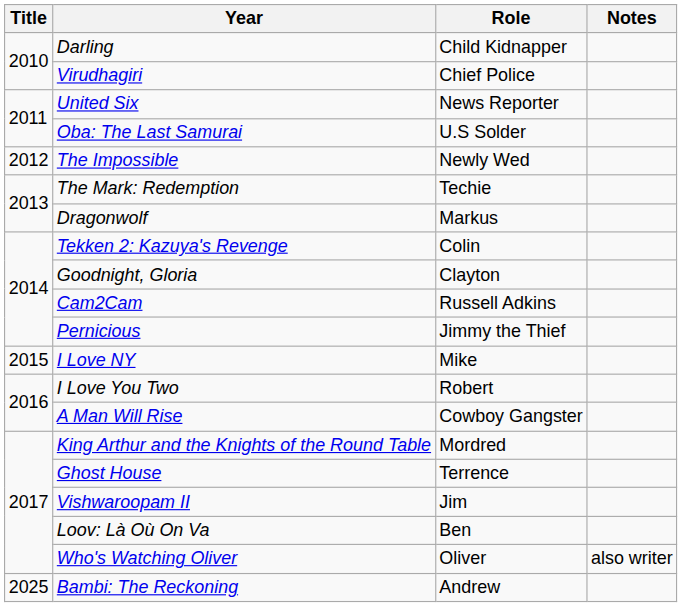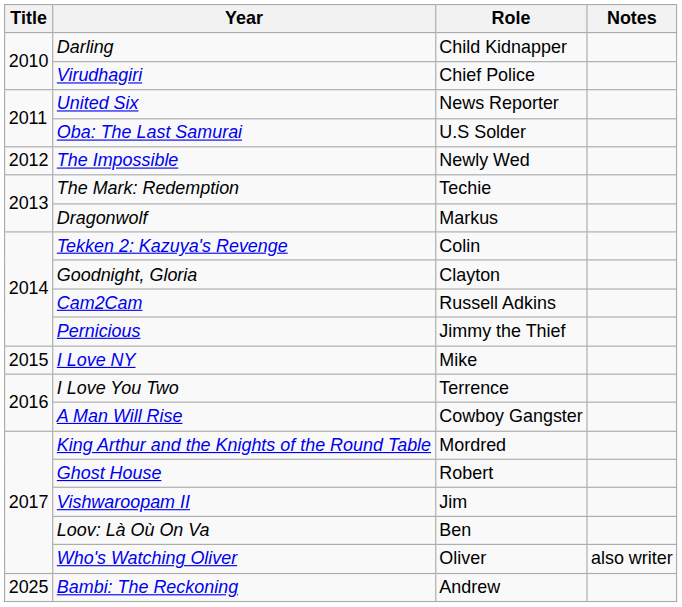 <table class="wikitable sortable">
 <tr>
 <th>Title</th>
 <th>Year</th>
 <th>Role</th>
 <th>Notes</th>
 </tr>
 <tr>
 <td rowspan="2">2010</td>
 <td><em>Darling</em></td>
 <td>Child Kidnapper</td>
 <td></td>
 </tr>
 <tr>
 <td><em><a href='#'>Virudhagiri</a></em></td>
 <td>Chief Police</td>
 <td></td>
 </tr>
 <tr>
 <td rowspan="2">2011</td>
 <td><a href='#'><em>United Six</em></a></td>
 <td>News Reporter</td>
 <td></td>
 </tr>
 <tr>
 <td><a href='#'><em>Oba: The Last Samurai</em></a></td>
 <td>U.S Solder</td>
 <td></td>
 </tr>
 <tr>
 <td>2012</td>
 <td><a href='#'><em>The Impossible</em></a></td>
 <td>Newly Wed</td>
 <td></td>
 </tr>
 <tr>
 <td rowspan="2">2013</td>
 <td><em>The Mark: Redemption</em></td>
 <td>Techie</td>
 <td></td>
 </tr>
 <tr>
 <td><em>Dragonwolf</em></td>
 <td>Markus</td>
 <td></td>
 </tr>
 <tr>
 <td rowspan="4">2014</td>
 <td><em><a href='#'>Tekken 2: Kazuya's Revenge</a></em></td>
 <td>Colin</td>
 <td></td>
 </tr>
 <tr>
 <td><em>Goodnight, Gloria</em></td>
 <td>Clayton</td>
 <td></td>
 </tr>
 <tr>
 <td><em><a href='#'>Cam2Cam</a></em></td>
 <td>Russell Adkins</td>
 <td></td>
 </tr>
 <tr>
 <td><em><a href='#'>Pernicious</a></em></td>
 <td>Jimmy the Thief</td>
 <td></td>
 </tr>
 <tr>
 <td>2015</td>
 <td><a href='#'><em>I Love NY</em></a></td>
 <td>Mike</td>
 <td></td>
 </tr>
 <tr>
 <td rowspan="2">2016</td>
 <td><em>I Love You Two</em></td>
-<td>Robert</td>
+<td>Terrence</td>
 <td></td>
 </tr>
 <tr>
 <td><a href='#'><em>A Man Will Rise</em></a></td>
 <td>Cowboy Gangster</td>
 <td></td>
 </tr>
 <tr>
 <td rowspan="5">2017</td>
 <td><em><a href='#'>King Arthur and the Knights of the Round Table</a></em></td>
 <td>Mordred</td>
 <td></td>
 </tr>
 <tr>
 <td><em><a href='#'>Ghost House</a></em></td>
-<td>Terrence</td>
+<td>Robert</td>
 <td></td>
 </tr>
 <tr>
 <td><a href='#'><em>Vishwaroopam</em> <em>II</em></a></td>
 <td>Jim</td>
 <td></td>
 </tr>
 <tr>
 <td><em>Loov: Là Où On Va</em></td>
 <td>Ben</td>
 <td></td>
 </tr>
 <tr>
 <td><a href='#'><em>Who's Watching Oliver</em></a></td>
 <td>Oliver</td>
 <td>also writer</td>
 </tr>
 <tr>
 <td>2025</td>
 <td><em><a href='#'>Bambi: The Reckoning</a></em></td>
 <td>Andrew</td>
 <td></td>
 </tr>
 </table>
